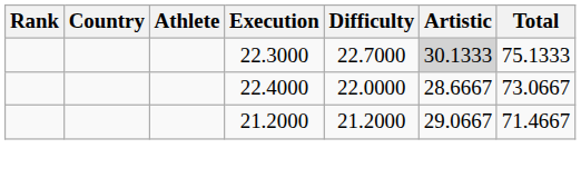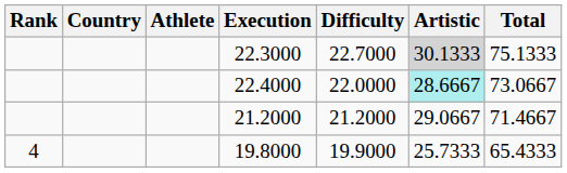 <table class="wikitable" style="text-align:center;">
 <tr>
 <th>Rank</th>
 <th>Country</th>
 <th>Athlete</th>
 <th>Execution</th>
 <th>Difficulty</th>
 <th>Artistic</th>
 <th>Total</th>
 </tr>
 <tr>
 <td></td>
 <td align="left"></td>
 <td align="left"></td>
 <td>22.3000</td>
 <td>22.7000</td>
 <td style="background: lightgrey;">30.1333</td>
 <td>75.1333</td>
 </tr>
 <tr>
 <td></td>
 <td align="left"></td>
 <td align="left"></td>
 <td>22.4000</td>
 <td>22.0000</td>
-<td>28.6667</td>
+<td style="background: paleturquoise;">28.6667</td>
 <td>73.0667</td>
 </tr>
 <tr>
 <td></td>
 <td align="left"></td>
 <td align="left"></td>
 <td>21.2000</td>
 <td>21.2000</td>
 <td>29.0667</td>
 <td>71.4667</td>
 </tr>
+<tr>
+<td>4</td>
+<td align="left"></td>
+<td align="left"></td>
+<td>19.8000</td>
+<td>19.9000</td>
+<td>25.7333</td>
+<td>65.4333</td>
+</tr>
 </table>
